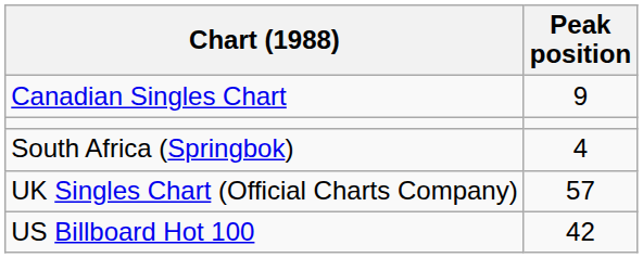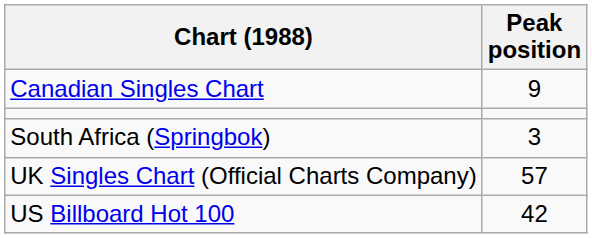 <table class="wikitable sortable">
 <tr>
 <th>Chart (1988)</th>
 <th>Peak<br>position</th>
 </tr>
 <tr>
 <td><a href='#'>Canadian Singles Chart</a></td>
 <td style="text-align:center;">9</td>
 </tr>
 <tr>
 <td></td>
 </tr>
 <tr>
 <td>South Africa (<a href='#'>Springbok</a>)</td>
-<td style="text-align:center;">4</td>
+<td style="text-align:center;">3</td>
 </tr>
 <tr>
 <td>UK <a href='#'>Singles Chart</a> (Official Charts Company)</td>
 <td style="text-align:center;">57</td>
 </tr>
 <tr>
 <td>US <a href='#'>Billboard Hot 100</a></td>
 <td style="text-align:center;">42</td>
 </tr>
 </table>
